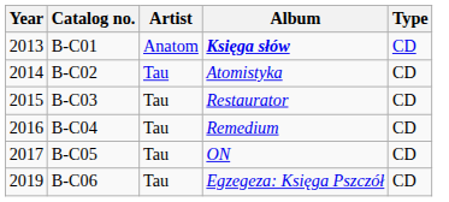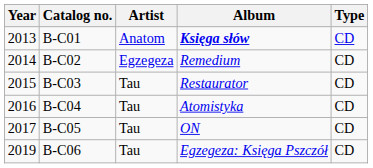 <table class="wikitable">
 <tr>
 <th>Year</th>
 <th>Catalog no.</th>
 <th>Artist</th>
 <th>Album</th>
 <th>Type</th>
 </tr>
 <tr>
 <td>2013</td>
 <td>B-C01</td>
 <td><a href='#'>Anatom</a></td>
 <td><strong><em><a href='#'>Księga słów</a></em></strong></td>
 <td><a href='#'>CD</a></td>
 </tr>
 <tr>
 <td>2014</td>
 <td>B-C02</td>
-<td><a href='#'>Tau</a></td>
-<td><em><a href='#'>Atomistyka</a></em></td>
+<td><a href='#'>Egzegeza</a></td>
+<td><em><a href='#'>Remedium</a></em></td>
 <td>CD</td>
 </tr>
 <tr>
 <td>2015</td>
 <td>B-C03</td>
 <td>Tau</td>
 <td><em><a href='#'>Restaurator</a></em></td>
 <td>CD</td>
 </tr>
 <tr>
 <td>2016</td>
 <td>B-C04</td>
 <td>Tau</td>
-<td><em><a href='#'>Remedium</a></em></td>
+<td><em><a href='#'>Atomistyka</a></em></td>
 <td>CD</td>
 </tr>
 <tr>
 <td>2017</td>
 <td>B-C05</td>
 <td>Tau</td>
 <td><em><a href='#'>ON</a></em></td>
 <td>CD</td>
 </tr>
 <tr>
 <td>2019</td>
 <td>B-C06</td>
 <td>Tau</td>
 <td><em><a href='#'>Egzegeza: Księga Pszczół</a></em></td>
 <td>CD</td>
 </tr>
 </table>
